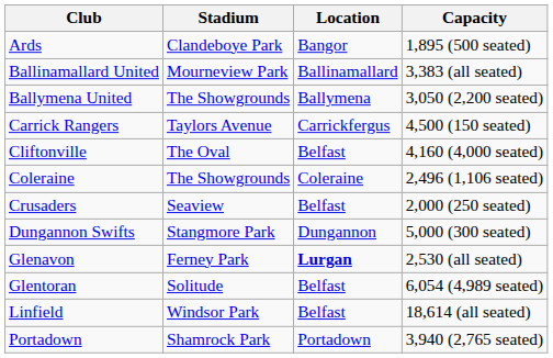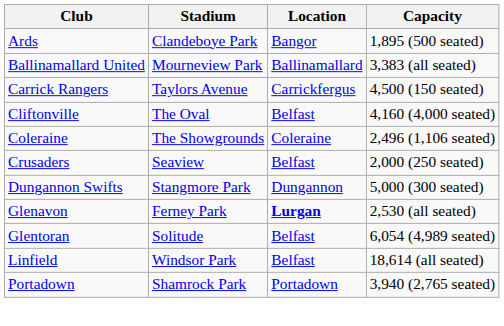 <table class="wikitable sortable">
 <tr>
 <th>Club</th>
 <th>Stadium</th>
 <th>Location</th>
 <th>Capacity</th>
 </tr>
 <tr>
 <td><a href='#'>Ards</a></td>
 <td><a href='#'>Clandeboye Park</a></td>
 <td><a href='#'>Bangor</a></td>
 <td>1,895 (500 seated)</td>
 </tr>
 <tr>
 <td><a href='#'>Ballinamallard United</a></td>
 <td><a href='#'>Mourneview Park</a></td>
 <td><a href='#'>Ballinamallard</a></td>
 <td>3,383 (all seated)</td>
-</tr>
-<tr>
-<td><a href='#'>Ballymena United</a></td>
-<td><a href='#'>The Showgrounds</a></td>
-<td><a href='#'>Ballymena</a></td>
-<td>3,050 (2,200 seated)</td>
 </tr>
 <tr>
 <td><a href='#'>Carrick Rangers</a></td>
 <td><a href='#'>Taylors Avenue</a></td>
 <td><a href='#'>Carrickfergus</a></td>
 <td>4,500 (150 seated)</td>
 </tr>
 <tr>
 <td><a href='#'>Cliftonville</a></td>
 <td><a href='#'>The Oval</a></td>
 <td><a href='#'>Belfast</a></td>
 <td>4,160 (4,000 seated)</td>
 </tr>
 <tr>
 <td><a href='#'>Coleraine</a></td>
 <td><a href='#'>The Showgrounds</a></td>
 <td><a href='#'>Coleraine</a></td>
 <td>2,496 (1,106 seated)</td>
 </tr>
 <tr>
 <td><a href='#'>Crusaders</a></td>
 <td><a href='#'>Seaview</a></td>
 <td><a href='#'>Belfast</a></td>
 <td>2,000 (250 seated)</td>
 </tr>
 <tr>
 <td><a href='#'>Dungannon Swifts</a></td>
 <td><a href='#'>Stangmore Park</a></td>
 <td><a href='#'>Dungannon</a></td>
 <td>5,000 (300 seated)</td>
 </tr>
 <tr>
 <td><a href='#'>Glenavon</a></td>
 <td><a href='#'>Ferney Park</a></td>
 <td><strong><a href='#'>Lurgan</a></strong></td>
 <td>2,530 (all seated)</td>
 </tr>
 <tr>
 <td><a href='#'>Glentoran</a></td>
 <td><a href='#'>Solitude</a></td>
 <td><a href='#'>Belfast</a></td>
 <td>6,054 (4,989 seated)</td>
 </tr>
 <tr>
 <td><a href='#'>Linfield</a></td>
 <td><a href='#'>Windsor Park</a></td>
 <td><a href='#'>Belfast</a></td>
 <td>18,614 (all seated)</td>
 </tr>
 <tr>
 <td><a href='#'>Portadown</a></td>
 <td><a href='#'>Shamrock Park</a></td>
 <td><a href='#'>Portadown</a></td>
 <td>3,940 (2,765 seated)</td>
 </tr>
 </table>
